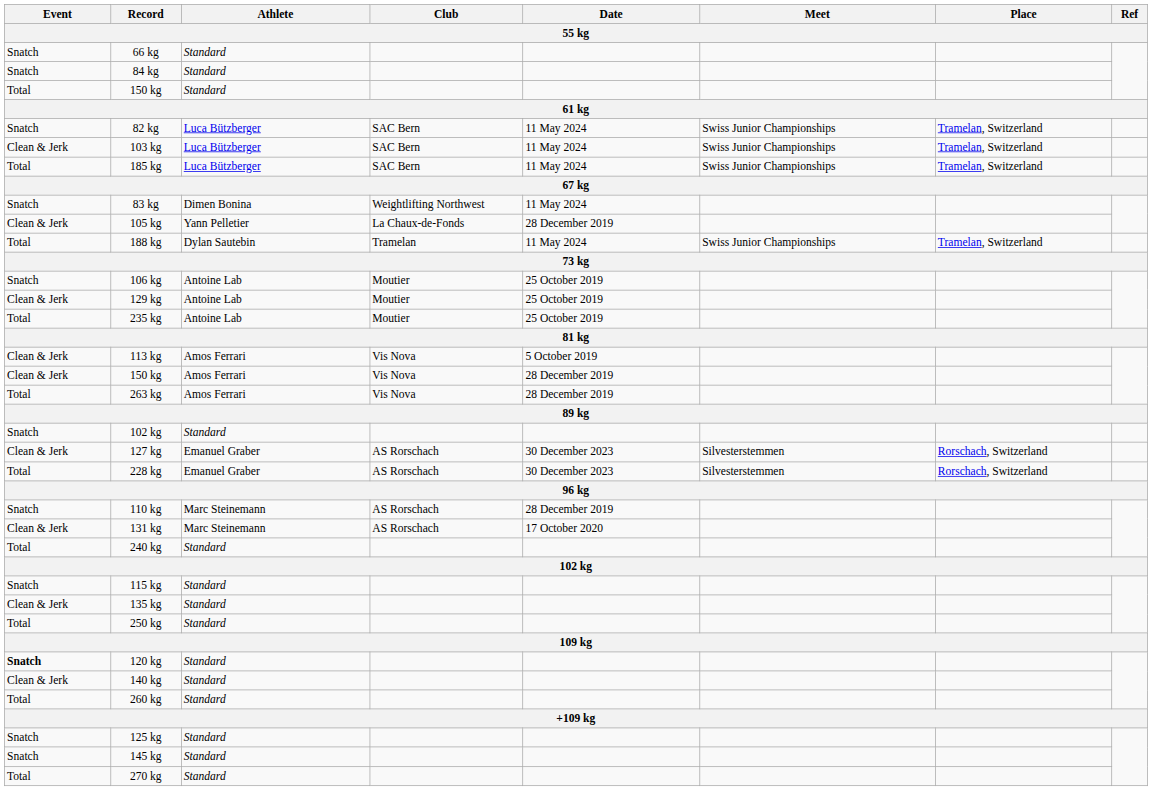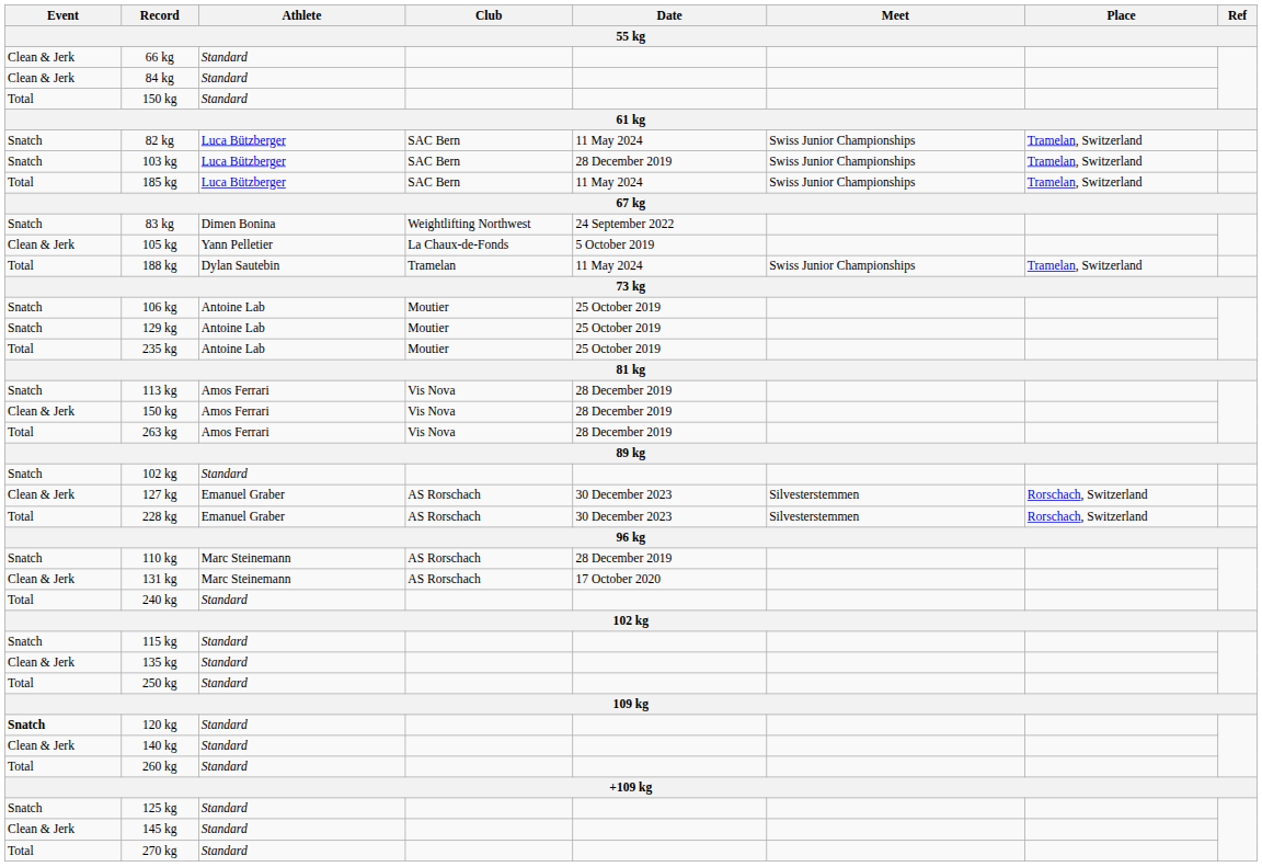 <table class="wikitable" style="font-size:95%; width: 95%;">
 <tr>
 <th width=9%>Event</th>
 <th width=6%>Record</th>
 <th width=16%>Athlete</th>
 <th width=13%>Club</th>
 <th width=15%>Date</th>
 <th width=20%>Meet</th>
 <th width=15%>Place</th>
 <th width=3%>Ref</th>
 </tr>
 <tr bgcolor="#DDDDDD">
 <th colspan="8">55 kg</th>
 </tr>
 <tr>
-<td>Snatch</td>
+<td>Clean & Jerk</td>
 <td align="center">66 kg</td>
 <td><em>Standard</em></td>
 <td></td>
 <td></td>
 <td></td>
 <td></td>
 </tr>
 <tr>
-<td>Snatch</td>
+<td>Clean & Jerk</td>
 <td align="center">84 kg</td>
 <td><em>Standard</em></td>
 <td></td>
 <td></td>
 <td></td>
 <td></td>
 </tr>
 <tr>
 <td>Total</td>
 <td align="center">150 kg</td>
 <td><em>Standard</em></td>
 <td></td>
 <td></td>
 <td></td>
 <td></td>
 </tr>
 <tr>
 <th colspan="8">61 kg</th>
 </tr>
 <tr>
 <td>Snatch</td>
 <td align="center">82 kg</td>
 <td><a href='#'>Luca Bützberger</a></td>
 <td>SAC Bern</td>
 <td>11 May 2024</td>
 <td>Swiss Junior Championships</td>
 <td><a href='#'>Tramelan</a>, Switzerland</td>
 <td></td>
 </tr>
 <tr>
-<td>Clean & Jerk</td>
+<td>Snatch</td>
 <td align="center">103 kg</td>
 <td><a href='#'>Luca Bützberger</a></td>
 <td>SAC Bern</td>
-<td>11 May 2024</td>
+<td>28 December 2019</td>
 <td>Swiss Junior Championships</td>
 <td><a href='#'>Tramelan</a>, Switzerland</td>
 <td></td>
 </tr>
 <tr>
 <td>Total</td>
 <td align="center">185 kg</td>
 <td><a href='#'>Luca Bützberger</a></td>
 <td>SAC Bern</td>
 <td>11 May 2024</td>
 <td>Swiss Junior Championships</td>
 <td><a href='#'>Tramelan</a>, Switzerland</td>
 <td></td>
 </tr>
 <tr>
 <th colspan="8">67 kg</th>
 </tr>
 <tr>
 <td>Snatch</td>
 <td align="center">83 kg</td>
 <td>Dimen Bonina</td>
 <td>Weightlifting Northwest</td>
-<td>11 May 2024</td>
+<td>24 September 2022</td>
 <td></td>
 <td></td>
 </tr>
 <tr>
 <td>Clean & Jerk</td>
 <td align="center">105 kg</td>
 <td>Yann Pelletier</td>
 <td>La Chaux-de-Fonds</td>
-<td>28 December 2019</td>
+<td>5 October 2019</td>
 <td></td>
 <td></td>
 </tr>
 <tr>
 <td>Total</td>
 <td align="center">188 kg</td>
 <td>Dylan Sautebin</td>
 <td>Tramelan</td>
 <td>11 May 2024</td>
 <td>Swiss Junior Championships</td>
 <td><a href='#'>Tramelan</a>, Switzerland</td>
 <td></td>
 </tr>
 <tr>
 <th colspan="8">73 kg</th>
 </tr>
 <tr>
 <td>Snatch</td>
 <td align="center">106 kg</td>
 <td>Antoine Lab</td>
 <td>Moutier</td>
 <td>25 October 2019</td>
 <td></td>
 <td></td>
 </tr>
 <tr>
-<td>Clean & Jerk</td>
+<td>Snatch</td>
 <td align="center">129 kg</td>
 <td>Antoine Lab</td>
 <td>Moutier</td>
 <td>25 October 2019</td>
 <td></td>
 <td></td>
 </tr>
 <tr>
 <td>Total</td>
 <td align="center">235 kg</td>
 <td>Antoine Lab</td>
 <td>Moutier</td>
 <td>25 October 2019</td>
 <td></td>
 <td></td>
 </tr>
 <tr>
 <th colspan="8">81 kg</th>
 </tr>
 <tr>
-<td>Clean & Jerk</td>
+<td>Snatch</td>
 <td align="center">113 kg</td>
 <td>Amos Ferrari</td>
 <td>Vis Nova</td>
-<td>5 October 2019</td>
+<td>28 December 2019</td>
 <td></td>
 <td></td>
 </tr>
 <tr>
 <td>Clean & Jerk</td>
 <td align="center">150 kg</td>
 <td>Amos Ferrari</td>
 <td>Vis Nova</td>
 <td>28 December 2019</td>
 <td></td>
 <td></td>
 </tr>
 <tr>
 <td>Total</td>
 <td align="center">263 kg</td>
 <td>Amos Ferrari</td>
 <td>Vis Nova</td>
 <td>28 December 2019</td>
 <td></td>
 <td></td>
 </tr>
 <tr>
 <th colspan="8">89 kg</th>
 </tr>
 <tr>
 <td>Snatch</td>
 <td align="center">102 kg</td>
 <td><em>Standard</em></td>
 <td></td>
 <td></td>
 <td></td>
 <td></td>
 </tr>
 <tr>
 <td>Clean & Jerk</td>
 <td align="center">127 kg</td>
 <td>Emanuel Graber</td>
 <td>AS Rorschach</td>
 <td>30 December 2023</td>
 <td>Silvesterstemmen</td>
 <td><a href='#'>Rorschach</a>, Switzerland</td>
 <td></td>
 </tr>
 <tr>
 <td>Total</td>
 <td align="center">228 kg</td>
 <td>Emanuel Graber</td>
 <td>AS Rorschach</td>
 <td>30 December 2023</td>
 <td>Silvesterstemmen</td>
 <td><a href='#'>Rorschach</a>, Switzerland</td>
 <td></td>
 </tr>
 <tr>
 <th colspan="8">96 kg</th>
 </tr>
 <tr>
 <td>Snatch</td>
 <td align="center">110 kg</td>
 <td>Marc Steinemann</td>
 <td>AS Rorschach</td>
 <td>28 December 2019</td>
 <td></td>
 <td></td>
 </tr>
 <tr>
 <td>Clean & Jerk</td>
 <td align="center">131 kg</td>
 <td>Marc Steinemann</td>
 <td>AS Rorschach</td>
 <td>17 October 2020</td>
 <td></td>
 <td></td>
 </tr>
 <tr>
 <td>Total</td>
 <td align="center">240 kg</td>
 <td><em>Standard</em></td>
 <td></td>
 <td></td>
 <td></td>
 <td></td>
 </tr>
 <tr>
 <th colspan="8">102 kg</th>
 </tr>
 <tr>
 <td>Snatch</td>
 <td align="center">115 kg</td>
 <td><em>Standard</em></td>
 <td></td>
 <td></td>
 <td></td>
 <td></td>
 </tr>
 <tr>
 <td>Clean & Jerk</td>
 <td align="center">135 kg</td>
 <td><em>Standard</em></td>
 <td></td>
 <td></td>
 <td></td>
 <td></td>
 </tr>
 <tr>
 <td>Total</td>
 <td align="center">250 kg</td>
 <td><em>Standard</em></td>
 <td></td>
 <td></td>
 <td></td>
 <td></td>
 </tr>
 <tr>
 <th colspan="8">109 kg</th>
 </tr>
 <tr>
 <td><strong>Snatch</strong></td>
 <td align="center">120 kg</td>
 <td><em>Standard</em></td>
 <td></td>
 <td></td>
 <td></td>
 <td></td>
 </tr>
 <tr>
 <td>Clean & Jerk</td>
 <td align="center">140 kg</td>
 <td><em>Standard</em></td>
 <td></td>
 <td></td>
 <td></td>
 <td></td>
 </tr>
 <tr>
 <td>Total</td>
 <td align="center">260 kg</td>
 <td><em>Standard</em></td>
 <td></td>
 <td></td>
 <td></td>
 <td></td>
 </tr>
 <tr>
 <th colspan="8">+109 kg</th>
 </tr>
 <tr>
 <td>Snatch</td>
 <td align="center">125 kg</td>
 <td><em>Standard</em></td>
 <td></td>
 <td></td>
 <td></td>
 <td></td>
 </tr>
 <tr>
-<td>Snatch</td>
+<td>Clean & Jerk</td>
 <td align="center">145 kg</td>
 <td><em>Standard</em></td>
 <td></td>
 <td></td>
 <td></td>
 <td></td>
 </tr>
 <tr>
 <td>Total</td>
 <td align="center">270 kg</td>
 <td><em>Standard</em></td>
 <td></td>
 <td></td>
 <td></td>
 <td></td>
 </tr>
 </table>
